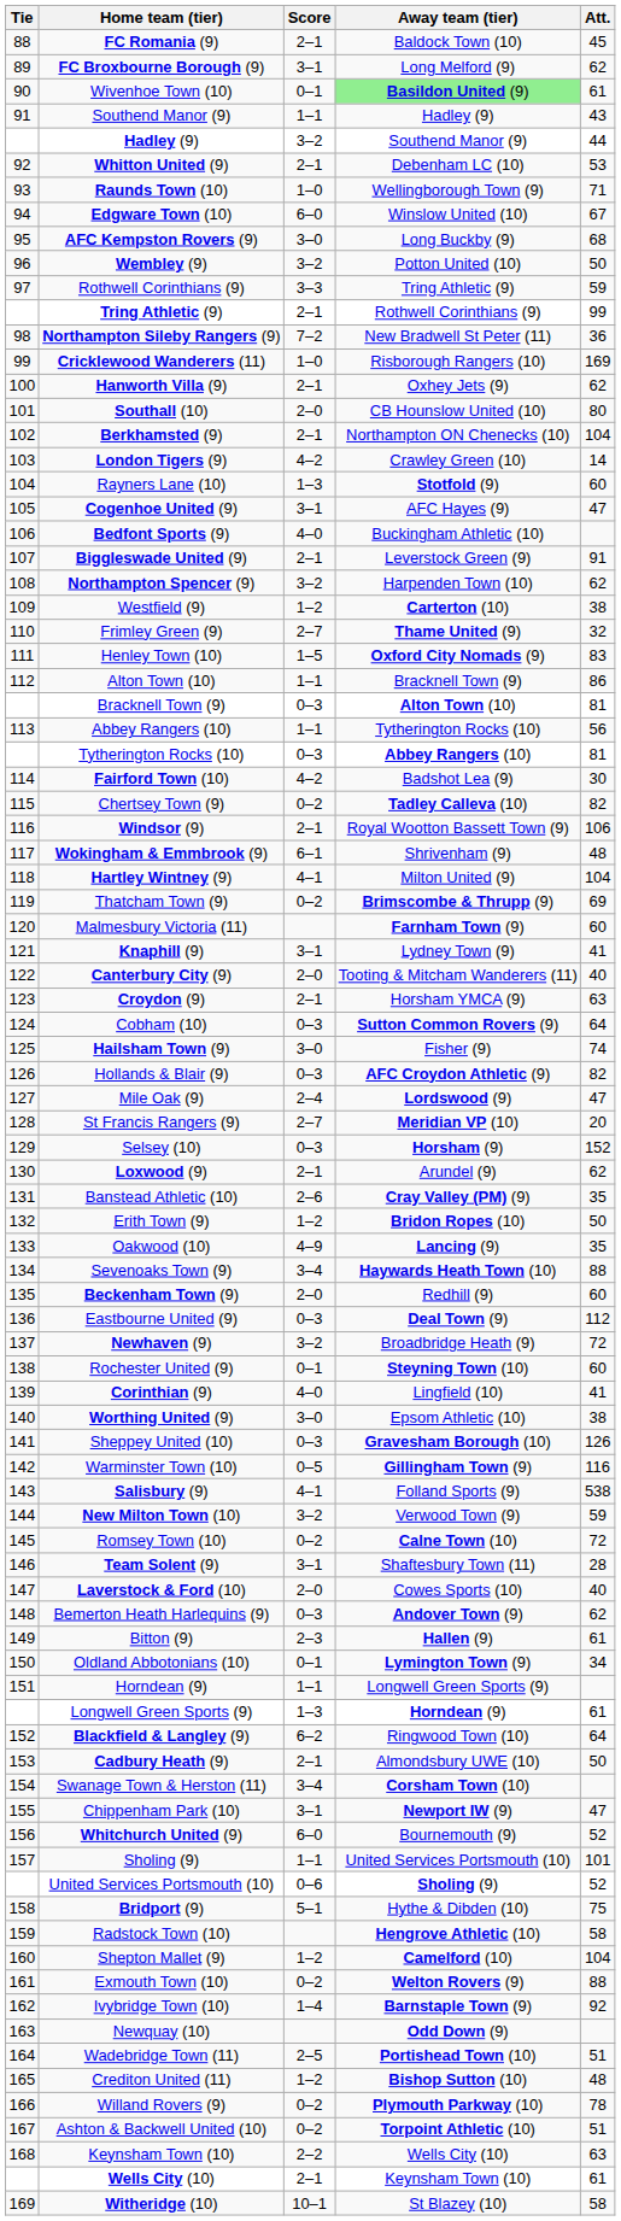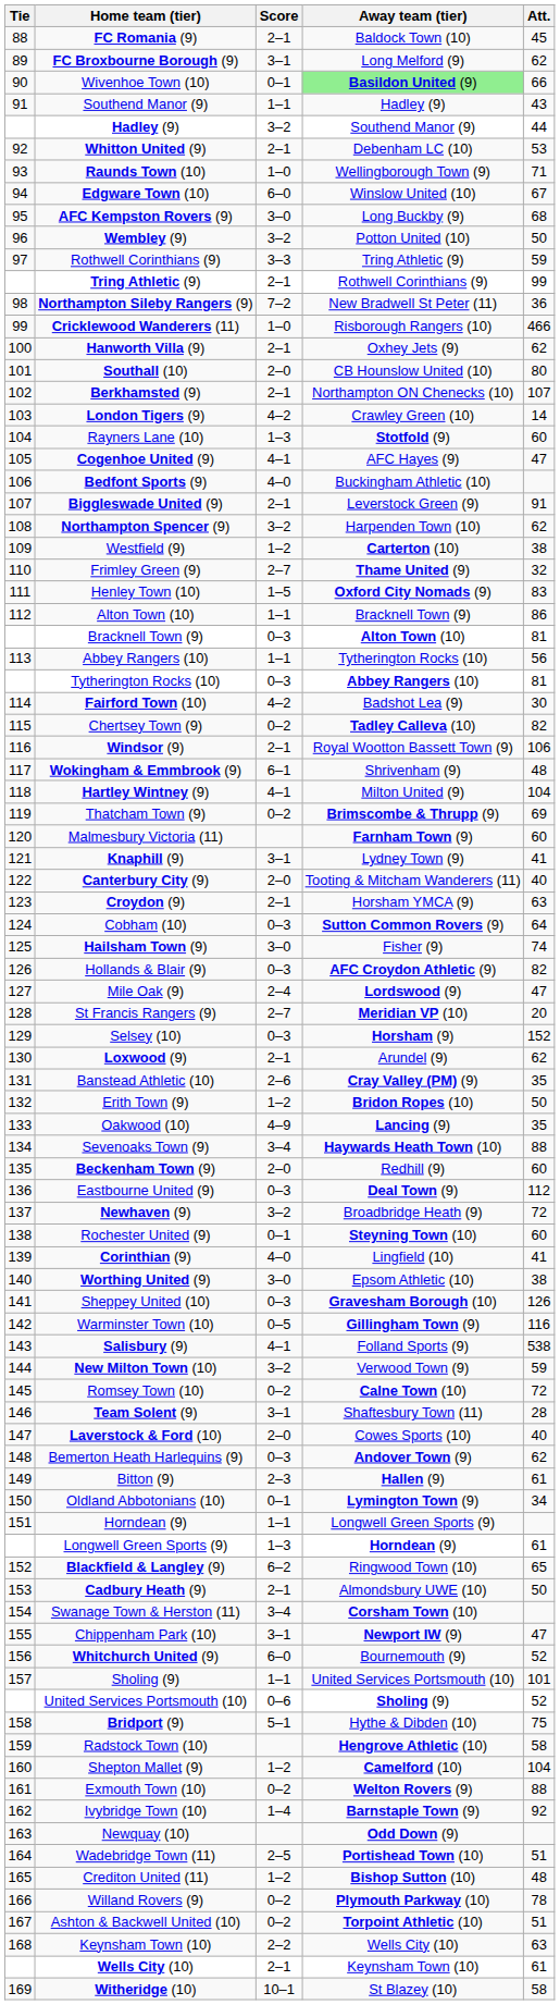 <table class="wikitable" style="text-align: center; font-size:85%">
 <tr>
 <th>Tie</th>
 <th>Home team (tier)</th>
 <th>Score</th>
 <th>Away team (tier)</th>
 <th>Att.</th>
 </tr>
 <tr>
 <td>88</td>
 <td><strong><a href='#'>FC Romania</a></strong> (9)</td>
 <td>2–1</td>
 <td><a href='#'>Baldock Town</a> (10)</td>
 <td>45</td>
 </tr>
 <tr>
 <td>89</td>
 <td><strong><a href='#'>FC Broxbourne Borough</a></strong> (9)</td>
 <td>3–1</td>
 <td><a href='#'>Long Melford</a> (9)</td>
 <td>62</td>
 </tr>
 <tr>
 <td>90</td>
 <td><a href='#'>Wivenhoe Town</a> (10)</td>
 <td>0–1</td>
 <td style="background: lightgreen;"><strong><a href='#'>Basildon United</a></strong> (9)</td>
-<td>61</td>
+<td>66</td>
 </tr>
 <tr>
 <td>91</td>
 <td><a href='#'>Southend Manor</a> (9)</td>
 <td>1–1</td>
 <td><a href='#'>Hadley</a> (9)</td>
 <td>43</td>
 </tr>
 <tr style="background:white;">
 <td><em></em></td>
 <td><strong><a href='#'>Hadley</a></strong> (9)</td>
 <td>3–2</td>
 <td><a href='#'>Southend Manor</a> (9)</td>
 <td>44</td>
 </tr>
 <tr>
 <td>92</td>
 <td><strong><a href='#'>Whitton United</a></strong> (9)</td>
 <td>2–1 </td>
 <td><a href='#'>Debenham LC</a> (10)</td>
 <td>53</td>
 </tr>
 <tr>
 <td>93</td>
 <td><strong><a href='#'>Raunds Town</a></strong> (10)</td>
 <td>1–0</td>
 <td><a href='#'>Wellingborough Town</a> (9)</td>
 <td>71</td>
 </tr>
 <tr>
 <td>94</td>
 <td><strong><a href='#'>Edgware Town</a></strong> (10)</td>
 <td>6–0</td>
 <td><a href='#'>Winslow United</a> (10)</td>
 <td>67</td>
 </tr>
 <tr>
 <td>95</td>
 <td><strong><a href='#'>AFC Kempston Rovers</a></strong> (9)</td>
 <td>3–0</td>
 <td><a href='#'>Long Buckby</a> (9)</td>
 <td>68</td>
 </tr>
 <tr>
 <td>96</td>
 <td><strong><a href='#'>Wembley</a></strong> (9)</td>
 <td>3–2</td>
 <td><a href='#'>Potton United</a> (10)</td>
 <td>50</td>
 </tr>
 <tr>
 <td>97</td>
 <td><a href='#'>Rothwell Corinthians</a> (9)</td>
 <td>3–3</td>
 <td><a href='#'>Tring Athletic</a> (9)</td>
 <td>59</td>
 </tr>
 <tr style="background:white;">
 <td><em></em></td>
 <td><strong><a href='#'>Tring Athletic</a></strong> (9)</td>
 <td>2–1</td>
 <td><a href='#'>Rothwell Corinthians</a> (9)</td>
 <td>99</td>
 </tr>
 <tr>
 <td>98</td>
 <td><strong><a href='#'>Northampton Sileby Rangers</a></strong> (9)</td>
 <td>7–2</td>
 <td><a href='#'>New Bradwell St Peter</a> (11)</td>
 <td>36</td>
 </tr>
 <tr>
 <td>99</td>
 <td><strong><a href='#'>Cricklewood Wanderers</a></strong> (11)</td>
 <td>1–0</td>
 <td><a href='#'>Risborough Rangers</a> (10)</td>
-<td>169</td>
+<td>466</td>
 </tr>
 <tr>
 <td>100</td>
 <td><strong><a href='#'>Hanworth Villa</a></strong> (9)</td>
 <td>2–1</td>
 <td><a href='#'>Oxhey Jets</a> (9)</td>
 <td>62</td>
 </tr>
 <tr>
 <td>101</td>
 <td><strong><a href='#'>Southall</a></strong> (10)</td>
 <td>2–0</td>
 <td><a href='#'>CB Hounslow United</a> (10)</td>
 <td>80</td>
 </tr>
 <tr>
 <td>102</td>
 <td><strong><a href='#'>Berkhamsted</a></strong> (9)</td>
 <td>2–1</td>
 <td><a href='#'>Northampton ON Chenecks</a> (10)</td>
-<td>104</td>
+<td>107</td>
 </tr>
 <tr>
 <td>103</td>
 <td><strong><a href='#'>London Tigers</a></strong> (9)</td>
 <td>4–2</td>
 <td><a href='#'>Crawley Green</a> (10)</td>
 <td>14</td>
 </tr>
 <tr>
 <td>104</td>
 <td><a href='#'>Rayners Lane</a> (10)</td>
 <td>1–3</td>
 <td><strong><a href='#'>Stotfold</a></strong> (9)</td>
 <td>60</td>
 </tr>
 <tr>
 <td>105</td>
 <td><strong><a href='#'>Cogenhoe United</a></strong> (9)</td>
-<td>3–1</td>
+<td>4–1</td>
 <td><a href='#'>AFC Hayes</a> (9)</td>
 <td>47</td>
 </tr>
 <tr>
 <td>106</td>
 <td><strong><a href='#'>Bedfont Sports</a></strong> (9)</td>
 <td>4–0</td>
 <td><a href='#'>Buckingham Athletic</a> (10)</td>
 <td></td>
 </tr>
 <tr>
 <td>107</td>
 <td><strong><a href='#'>Biggleswade United</a></strong> (9)</td>
 <td>2–1 </td>
 <td><a href='#'>Leverstock Green</a> (9)</td>
 <td>91</td>
 </tr>
 <tr>
 <td>108</td>
 <td><strong><a href='#'>Northampton Spencer</a></strong> (9)</td>
 <td>3–2</td>
 <td><a href='#'>Harpenden Town</a> (10)</td>
 <td>62</td>
 </tr>
 <tr>
 <td>109</td>
 <td><a href='#'>Westfield</a> (9)</td>
 <td>1–2</td>
 <td><strong><a href='#'>Carterton</a></strong> (10)</td>
 <td>38</td>
 </tr>
 <tr>
 <td>110</td>
 <td><a href='#'>Frimley Green</a> (9)</td>
 <td>2–7</td>
 <td><strong><a href='#'>Thame United</a></strong> (9)</td>
 <td>32</td>
 </tr>
 <tr>
 <td>111</td>
 <td><a href='#'>Henley Town</a> (10)</td>
 <td>1–5</td>
 <td><strong><a href='#'>Oxford City Nomads</a></strong> (9)</td>
 <td>83</td>
 </tr>
 <tr>
 <td>112</td>
 <td><a href='#'>Alton Town</a> (10)</td>
 <td>1–1</td>
 <td><a href='#'>Bracknell Town</a> (9)</td>
 <td>86</td>
 </tr>
 <tr style="background:white;">
 <td><em></em></td>
 <td><a href='#'>Bracknell Town</a> (9)</td>
 <td>0–3</td>
 <td><strong><a href='#'>Alton Town</a></strong> (10)</td>
 <td>81</td>
 </tr>
 <tr>
 <td>113</td>
 <td><a href='#'>Abbey Rangers</a> (10)</td>
 <td>1–1</td>
 <td><a href='#'>Tytherington Rocks</a> (10)</td>
 <td>56</td>
 </tr>
 <tr style="background:white;">
 <td><em></em></td>
 <td><a href='#'>Tytherington Rocks</a> (10)</td>
 <td>0–3</td>
 <td><strong><a href='#'>Abbey Rangers</a></strong> (10)</td>
 <td>81</td>
 </tr>
 <tr>
 <td>114</td>
 <td><strong><a href='#'>Fairford Town</a></strong> (10)</td>
 <td>4–2</td>
 <td><a href='#'>Badshot Lea</a> (9)</td>
 <td>30</td>
 </tr>
 <tr>
 <td>115</td>
 <td><a href='#'>Chertsey Town</a> (9)</td>
 <td>0–2</td>
 <td><strong><a href='#'>Tadley Calleva</a></strong> (10)</td>
 <td>82</td>
 </tr>
 <tr>
 <td>116</td>
 <td><strong><a href='#'>Windsor</a></strong> (9)</td>
 <td>2–1 </td>
 <td><a href='#'>Royal Wootton Bassett Town</a> (9)</td>
 <td>106</td>
 </tr>
 <tr>
 <td>117</td>
 <td><strong><a href='#'>Wokingham & Emmbrook</a></strong> (9)</td>
 <td>6–1</td>
 <td><a href='#'>Shrivenham</a> (9)</td>
 <td>48</td>
 </tr>
 <tr>
 <td>118</td>
 <td><strong><a href='#'>Hartley Wintney</a></strong> (9)</td>
 <td>4–1</td>
 <td><a href='#'>Milton United</a> (9)</td>
 <td>104</td>
 </tr>
 <tr>
 <td>119</td>
 <td><a href='#'>Thatcham Town</a> (9)</td>
 <td>0–2</td>
 <td><strong><a href='#'>Brimscombe & Thrupp</a></strong> (9)</td>
 <td>69</td>
 </tr>
 <tr>
 <td>120</td>
 <td><a href='#'>Malmesbury Victoria</a> (11)</td>
 <td></td>
 <td><strong><a href='#'>Farnham Town</a></strong> (9)</td>
 <td>60</td>
 </tr>
 <tr>
 <td>121</td>
 <td><strong><a href='#'>Knaphill</a></strong> (9)</td>
 <td>3–1</td>
 <td><a href='#'>Lydney Town</a> (9)</td>
 <td>41</td>
 </tr>
 <tr>
 <td>122</td>
 <td><strong><a href='#'>Canterbury City</a></strong> (9)</td>
 <td>2–0</td>
 <td><a href='#'>Tooting & Mitcham Wanderers</a> (11)</td>
 <td>40</td>
 </tr>
 <tr>
 <td>123</td>
 <td><strong><a href='#'>Croydon</a></strong> (9)</td>
 <td>2–1</td>
 <td><a href='#'>Horsham YMCA</a> (9)</td>
 <td>63</td>
 </tr>
 <tr>
 <td>124</td>
 <td><a href='#'>Cobham</a> (10)</td>
 <td>0–3</td>
 <td><strong><a href='#'>Sutton Common Rovers</a></strong> (9)</td>
 <td>64</td>
 </tr>
 <tr>
 <td>125</td>
 <td><strong><a href='#'>Hailsham Town</a></strong> (9)</td>
 <td>3–0</td>
 <td><a href='#'>Fisher</a> (9)</td>
 <td>74</td>
 </tr>
 <tr>
 <td>126</td>
 <td><a href='#'>Hollands & Blair</a> (9)</td>
 <td>0–3</td>
 <td><strong><a href='#'>AFC Croydon Athletic</a></strong> (9)</td>
 <td>82</td>
 </tr>
 <tr>
 <td>127</td>
 <td><a href='#'>Mile Oak</a> (9)</td>
 <td>2–4</td>
 <td><strong><a href='#'>Lordswood</a></strong> (9)</td>
 <td>47</td>
 </tr>
 <tr>
 <td>128</td>
 <td><a href='#'>St Francis Rangers</a> (9)</td>
 <td>2–7</td>
 <td><strong><a href='#'>Meridian VP</a></strong> (10)</td>
 <td>20</td>
 </tr>
 <tr>
 <td>129</td>
 <td><a href='#'>Selsey</a> (10)</td>
 <td>0–3</td>
 <td><strong><a href='#'>Horsham</a></strong> (9)</td>
 <td>152</td>
 </tr>
 <tr>
 <td>130</td>
 <td><strong><a href='#'>Loxwood</a></strong> (9)</td>
 <td>2–1</td>
 <td><a href='#'>Arundel</a> (9)</td>
 <td>62</td>
 </tr>
 <tr>
 <td>131</td>
 <td><a href='#'>Banstead Athletic</a> (10)</td>
 <td>2–6</td>
 <td><strong><a href='#'>Cray Valley (PM)</a></strong> (9)</td>
 <td>35</td>
 </tr>
 <tr>
 <td>132</td>
 <td><a href='#'>Erith Town</a> (9)</td>
 <td>1–2 </td>
 <td><strong><a href='#'>Bridon Ropes</a></strong> (10)</td>
 <td>50</td>
 </tr>
 <tr>
 <td>133</td>
 <td><a href='#'>Oakwood</a> (10)</td>
 <td>4–9 </td>
 <td><strong><a href='#'>Lancing</a></strong> (9)</td>
 <td>35</td>
 </tr>
 <tr>
 <td>134</td>
 <td><a href='#'>Sevenoaks Town</a> (9)</td>
 <td>3–4</td>
 <td><strong><a href='#'>Haywards Heath Town</a></strong> (10)</td>
 <td>88</td>
 </tr>
 <tr>
 <td>135</td>
 <td><strong><a href='#'>Beckenham Town</a></strong> (9)</td>
 <td>2–0</td>
 <td><a href='#'>Redhill</a> (9)</td>
 <td>60</td>
 </tr>
 <tr>
 <td>136</td>
 <td><a href='#'>Eastbourne United</a> (9)</td>
 <td>0–3</td>
 <td><strong><a href='#'>Deal Town</a></strong> (9)</td>
 <td>112</td>
 </tr>
 <tr>
 <td>137</td>
 <td><strong><a href='#'>Newhaven</a></strong> (9)</td>
 <td>3–2</td>
 <td><a href='#'>Broadbridge Heath</a> (9)</td>
 <td>72</td>
 </tr>
 <tr>
 <td>138</td>
 <td><a href='#'>Rochester United</a> (9)</td>
 <td>0–1</td>
 <td><strong><a href='#'>Steyning Town</a></strong> (10)</td>
 <td>60</td>
 </tr>
 <tr>
 <td>139</td>
 <td><strong><a href='#'>Corinthian</a></strong> (9)</td>
 <td>4–0</td>
 <td><a href='#'>Lingfield</a> (10)</td>
 <td>41</td>
 </tr>
 <tr>
 <td>140</td>
 <td><strong><a href='#'>Worthing United</a></strong> (9)</td>
 <td>3–0</td>
 <td><a href='#'>Epsom Athletic</a> (10)</td>
 <td>38</td>
 </tr>
 <tr>
 <td>141</td>
 <td><a href='#'>Sheppey United</a> (10)</td>
 <td>0–3</td>
 <td><strong><a href='#'>Gravesham Borough</a></strong> (10)</td>
 <td>126</td>
 </tr>
 <tr>
 <td>142</td>
 <td><a href='#'>Warminster Town</a> (10)</td>
 <td>0–5</td>
 <td><strong><a href='#'>Gillingham Town</a></strong> (9)</td>
 <td>116</td>
 </tr>
 <tr>
 <td>143</td>
 <td><strong><a href='#'>Salisbury</a></strong> (9)</td>
 <td>4–1</td>
 <td><a href='#'>Folland Sports</a> (9)</td>
 <td>538</td>
 </tr>
 <tr>
 <td>144</td>
 <td><strong><a href='#'>New Milton Town</a></strong> (10)</td>
 <td>3–2</td>
 <td><a href='#'>Verwood Town</a> (9)</td>
 <td>59</td>
 </tr>
 <tr>
 <td>145</td>
 <td><a href='#'>Romsey Town</a> (10)</td>
 <td>0–2</td>
 <td><strong><a href='#'>Calne Town</a></strong> (10)</td>
 <td>72</td>
 </tr>
 <tr>
 <td>146</td>
 <td><strong><a href='#'>Team Solent</a></strong> (9)</td>
 <td>3–1</td>
 <td><a href='#'>Shaftesbury Town</a> (11)</td>
 <td>28</td>
 </tr>
 <tr>
 <td>147</td>
 <td><strong><a href='#'>Laverstock & Ford</a></strong> (10)</td>
 <td>2–0</td>
 <td><a href='#'>Cowes Sports</a> (10)</td>
 <td>40</td>
 </tr>
 <tr>
 <td>148</td>
 <td><a href='#'>Bemerton Heath Harlequins</a> (9)</td>
 <td>0–3</td>
 <td><strong><a href='#'>Andover Town</a></strong> (9)</td>
 <td>62</td>
 </tr>
 <tr>
 <td>149</td>
 <td><a href='#'>Bitton</a> (9)</td>
 <td>2–3</td>
 <td><strong><a href='#'>Hallen</a></strong> (9)</td>
 <td>61</td>
 </tr>
 <tr>
 <td>150</td>
 <td><a href='#'>Oldland Abbotonians</a> (10)</td>
 <td>0–1 </td>
 <td><strong><a href='#'>Lymington Town</a></strong> (9)</td>
 <td>34</td>
 </tr>
 <tr>
 <td>151</td>
 <td><a href='#'>Horndean</a> (9)</td>
 <td>1–1</td>
 <td><a href='#'>Longwell Green Sports</a> (9)</td>
 <td></td>
 </tr>
 <tr style="background:white;">
 <td><em></em></td>
 <td><a href='#'>Longwell Green Sports</a> (9)</td>
 <td>1–3</td>
 <td><strong><a href='#'>Horndean</a></strong> (9)</td>
 <td>61</td>
 </tr>
 <tr>
 <td>152</td>
 <td><strong><a href='#'>Blackfield & Langley</a></strong> (9)</td>
 <td>6–2</td>
 <td><a href='#'>Ringwood Town</a> (10)</td>
-<td>64</td>
+<td>65</td>
 </tr>
 <tr>
 <td>153</td>
 <td><strong><a href='#'>Cadbury Heath</a></strong> (9)</td>
 <td>2–1 </td>
 <td><a href='#'>Almondsbury UWE</a> (10)</td>
 <td>50</td>
 </tr>
 <tr>
 <td>154</td>
 <td><a href='#'>Swanage Town & Herston</a> (11)</td>
 <td>3–4</td>
 <td><strong><a href='#'>Corsham Town</a></strong> (10)</td>
 <td></td>
 </tr>
 <tr>
 <td>155</td>
 <td><a href='#'>Chippenham Park</a> (10)</td>
 <td>3–1</td>
 <td><strong><a href='#'>Newport IW</a></strong> (9)</td>
 <td>47</td>
 </tr>
 <tr>
 <td>156</td>
 <td><strong><a href='#'>Whitchurch United</a></strong> (9)</td>
 <td>6–0</td>
 <td><a href='#'>Bournemouth</a> (9)</td>
 <td>52</td>
 </tr>
 <tr>
 <td>157</td>
 <td><a href='#'>Sholing</a> (9)</td>
 <td>1–1</td>
 <td><a href='#'>United Services Portsmouth</a> (10)</td>
 <td>101</td>
 </tr>
 <tr style="background:white;">
 <td><em></em></td>
 <td><a href='#'>United Services Portsmouth</a> (10)</td>
 <td>0–6</td>
 <td><strong><a href='#'>Sholing</a></strong> (9)</td>
 <td>52</td>
 </tr>
 <tr>
 <td>158</td>
 <td><strong><a href='#'>Bridport</a></strong> (9)</td>
 <td>5–1</td>
 <td><a href='#'>Hythe & Dibden</a> (10)</td>
 <td>75</td>
 </tr>
 <tr>
 <td>159</td>
 <td><a href='#'>Radstock Town</a> (10)</td>
 <td></td>
 <td><strong><a href='#'>Hengrove Athletic</a></strong> (10)</td>
 <td>58</td>
 </tr>
 <tr>
 <td>160</td>
 <td><a href='#'>Shepton Mallet</a> (9)</td>
 <td>1–2 </td>
 <td><strong><a href='#'>Camelford</a></strong> (10)</td>
 <td>104</td>
 </tr>
 <tr>
 <td>161</td>
 <td><a href='#'>Exmouth Town</a> (10)</td>
 <td>0–2</td>
 <td><strong><a href='#'>Welton Rovers</a></strong> (9)</td>
 <td>88</td>
 </tr>
 <tr>
 <td>162</td>
 <td><a href='#'>Ivybridge Town</a> (10)</td>
 <td>1–4</td>
 <td><strong><a href='#'>Barnstaple Town</a></strong> (9)</td>
 <td>92</td>
 </tr>
 <tr>
 <td>163</td>
 <td><a href='#'>Newquay</a> (10)</td>
 <td></td>
 <td><strong><a href='#'>Odd Down</a></strong> (9)</td>
 <td></td>
 </tr>
 <tr>
 <td>164</td>
 <td><a href='#'>Wadebridge Town</a> (11)</td>
 <td>2–5</td>
 <td><strong><a href='#'>Portishead Town</a></strong> (10)</td>
 <td>51</td>
 </tr>
 <tr>
 <td>165</td>
 <td><a href='#'>Crediton United</a> (11)</td>
 <td>1–2</td>
 <td><strong><a href='#'>Bishop Sutton</a></strong> (10)</td>
 <td>48</td>
 </tr>
 <tr>
 <td>166</td>
 <td><a href='#'>Willand Rovers</a> (9)</td>
 <td>0–2</td>
 <td><strong><a href='#'>Plymouth Parkway</a></strong> (10)</td>
 <td>78</td>
 </tr>
 <tr>
 <td>167</td>
 <td><a href='#'>Ashton & Backwell United</a> (10)</td>
 <td>0–2</td>
 <td><strong><a href='#'>Torpoint Athletic</a></strong> (10)</td>
 <td>51</td>
 </tr>
 <tr>
 <td>168</td>
 <td><a href='#'>Keynsham Town</a> (10)</td>
 <td>2–2</td>
 <td><a href='#'>Wells City</a> (10)</td>
 <td>63</td>
 </tr>
 <tr style="background:white;">
 <td><em></em></td>
 <td><strong><a href='#'>Wells City</a></strong> (10)</td>
 <td>2–1 </td>
 <td><a href='#'>Keynsham Town</a> (10)</td>
 <td>61</td>
 </tr>
 <tr>
 <td>169</td>
 <td><strong><a href='#'>Witheridge</a></strong> (10)</td>
 <td>10–1</td>
 <td><a href='#'>St Blazey</a> (10)</td>
 <td>58</td>
 </tr>
 </table>
